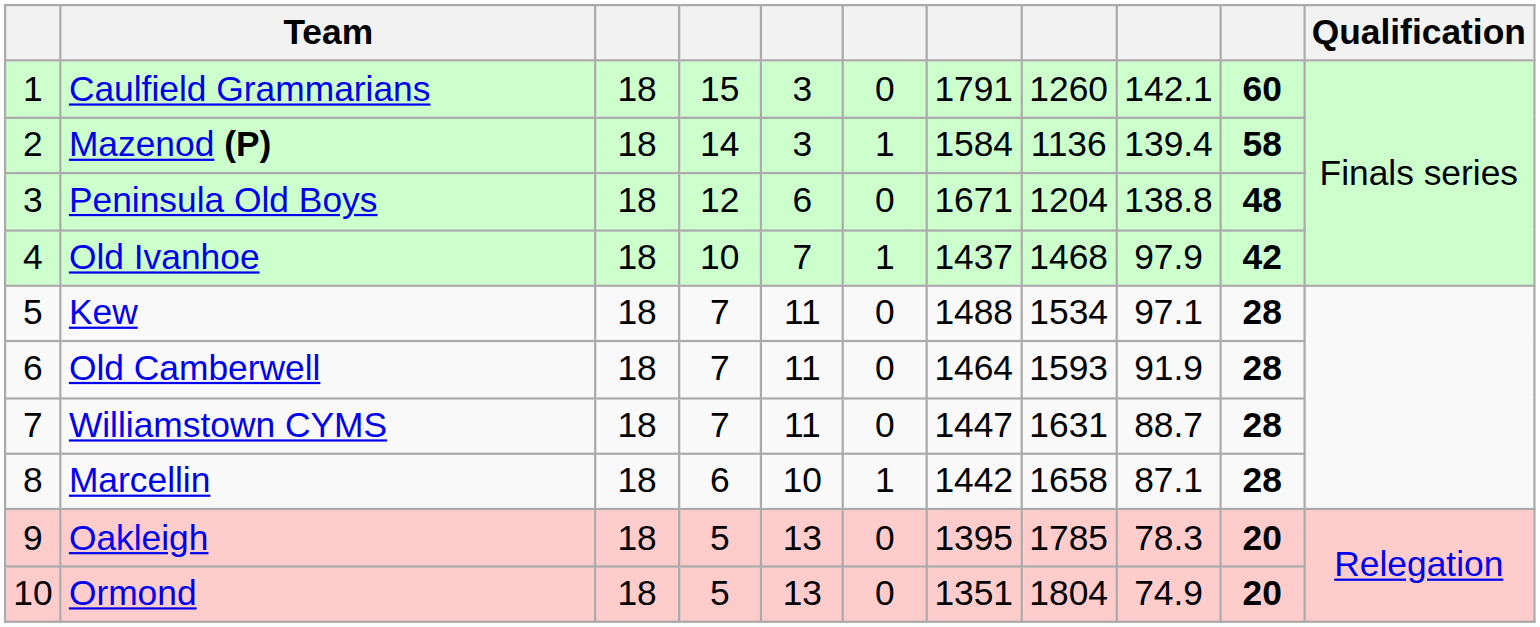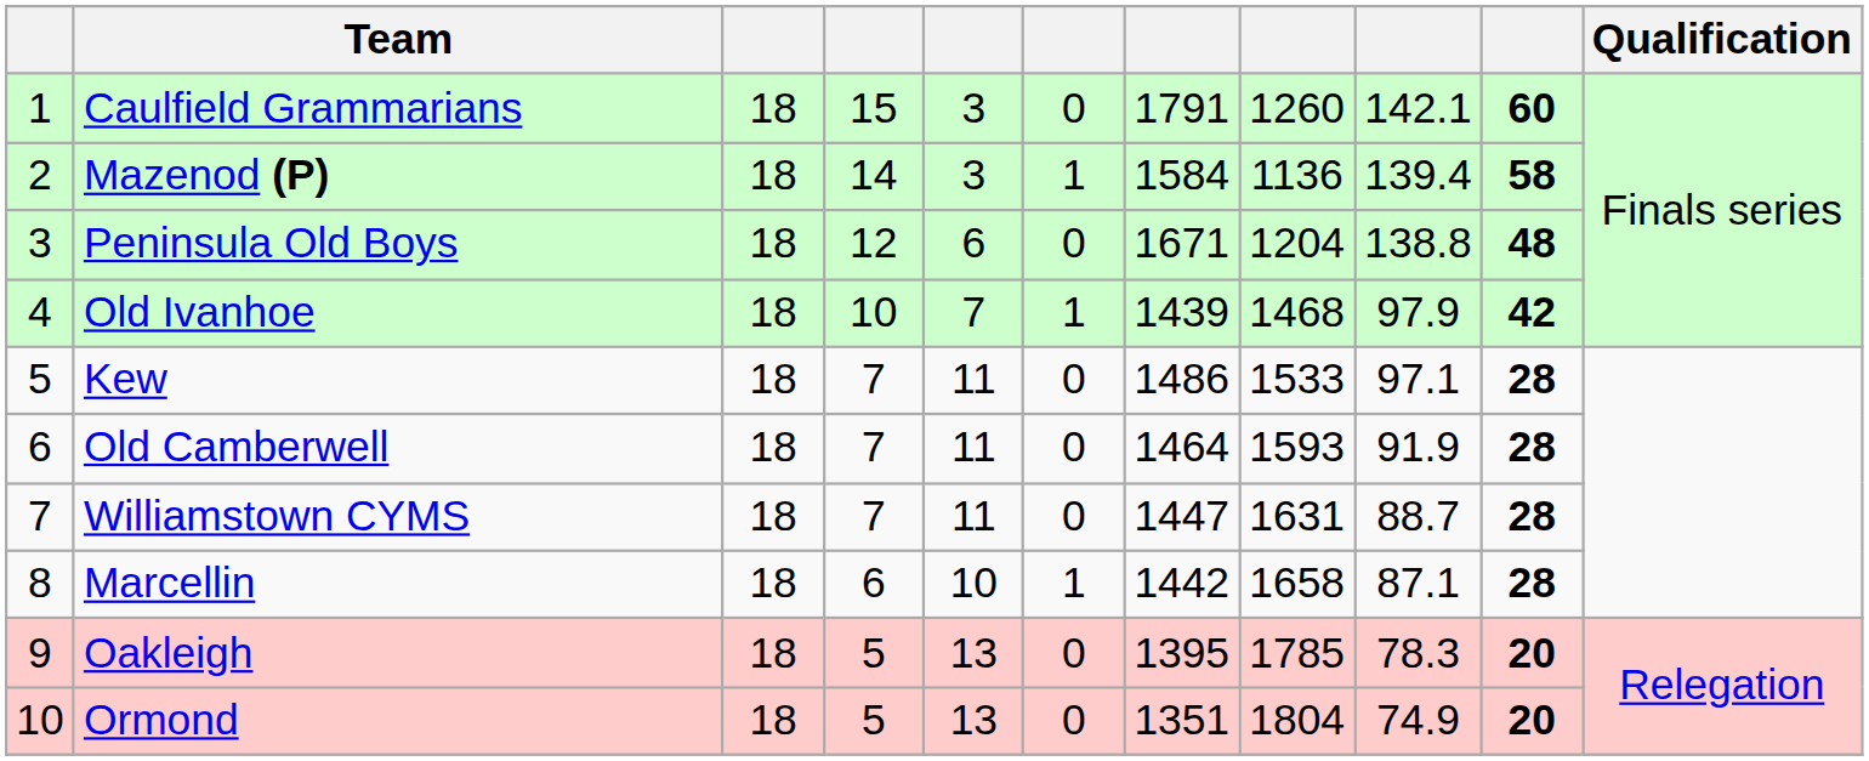 <table class="wikitable" style="text-align:center; margin-bottom:0">
 <tr>
 <th style="width:10px"></th>
 <th style="width:35%;">Team</th>
 <th style="width:30px;"></th>
 <th style="width:30px;"></th>
 <th style="width:30px;"></th>
 <th style="width:30px;"></th>
 <th style="width:30px;"></th>
 <th style="width:30px;"></th>
 <th style="width:30px;"></th>
 <th style="width:30px;"></th>
 <th>Qualification</th>
 </tr>
 <tr style="background:#ccffcc;">
 <td>1</td>
 <td style="text-align:left;"><a href='#'>Caulfield Grammarians</a></td>
 <td>18</td>
 <td>15</td>
 <td>3</td>
 <td>0</td>
 <td>1791</td>
 <td>1260</td>
 <td>142.1</td>
 <td><strong>60</strong></td>
 <td rowspan=4>Finals series</td>
 </tr>
 <tr style="background:#ccffcc;">
 <td>2</td>
 <td style="text-align:left;"><a href='#'>Mazenod</a> <strong>(P)</strong></td>
 <td>18</td>
 <td>14</td>
 <td>3</td>
 <td>1</td>
 <td>1584</td>
 <td>1136</td>
 <td>139.4</td>
 <td><strong>58</strong></td>
 </tr>
 <tr style="background:#ccffcc;">
 <td>3</td>
 <td style="text-align:left;"><a href='#'>Peninsula Old Boys</a></td>
 <td>18</td>
 <td>12</td>
 <td>6</td>
 <td>0</td>
 <td>1671</td>
 <td>1204</td>
 <td>138.8</td>
 <td><strong>48</strong></td>
 </tr>
 <tr style="background:#ccffcc;">
 <td>4</td>
 <td style="text-align:left;"><a href='#'>Old Ivanhoe</a></td>
 <td>18</td>
 <td>10</td>
 <td>7</td>
 <td>1</td>
-<td>1437</td>
+<td>1439</td>
 <td>1468</td>
 <td>97.9</td>
 <td><strong>42</strong></td>
 </tr>
 <tr>
 <td>5</td>
 <td style="text-align:left;"><a href='#'>Kew</a></td>
 <td>18</td>
 <td>7</td>
 <td>11</td>
 <td>0</td>
-<td>1488</td>
-<td>1534</td>
+<td>1486</td>
+<td>1533</td>
 <td>97.1</td>
 <td><strong>28</strong></td>
 </tr>
 <tr>
 <td>6</td>
 <td style="text-align:left;"><a href='#'>Old Camberwell</a></td>
 <td>18</td>
 <td>7</td>
 <td>11</td>
 <td>0</td>
 <td>1464</td>
 <td>1593</td>
 <td>91.9</td>
 <td><strong>28</strong></td>
 </tr>
 <tr>
 <td>7</td>
 <td style="text-align:left;"><a href='#'>Williamstown CYMS</a></td>
 <td>18</td>
 <td>7</td>
 <td>11</td>
 <td>0</td>
 <td>1447</td>
 <td>1631</td>
 <td>88.7</td>
 <td><strong>28</strong></td>
 </tr>
 <tr>
 <td>8</td>
 <td style="text-align:left;"><a href='#'>Marcellin</a></td>
 <td>18</td>
 <td>6</td>
 <td>10</td>
 <td>1</td>
 <td>1442</td>
 <td>1658</td>
 <td>87.1</td>
 <td><strong>28</strong></td>
 </tr>
 <tr style="background:#FFCCCC;">
 <td>9</td>
 <td style="text-align:left;"><a href='#'>Oakleigh</a></td>
 <td>18</td>
 <td>5</td>
 <td>13</td>
 <td>0</td>
 <td>1395</td>
 <td>1785</td>
 <td>78.3</td>
 <td><strong>20</strong></td>
 <td rowspan=2><a href='#'>Relegation</a></td>
 </tr>
 <tr style="background:#FFCCCC;">
 <td>10</td>
 <td style="text-align:left;"><a href='#'>Ormond</a></td>
 <td>18</td>
 <td>5</td>
 <td>13</td>
 <td>0</td>
 <td>1351</td>
 <td>1804</td>
 <td>74.9</td>
 <td><strong>20</strong></td>
 </tr>
 </table>
